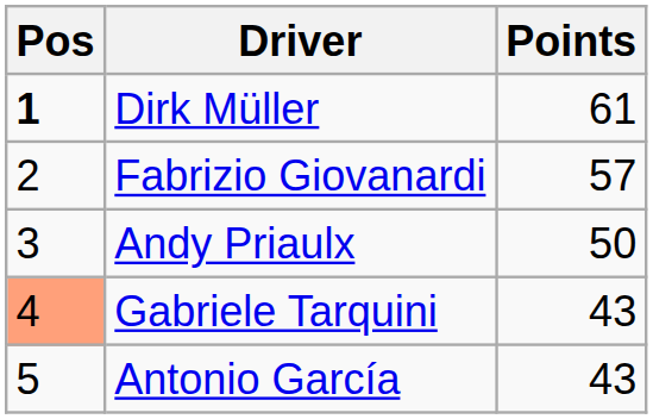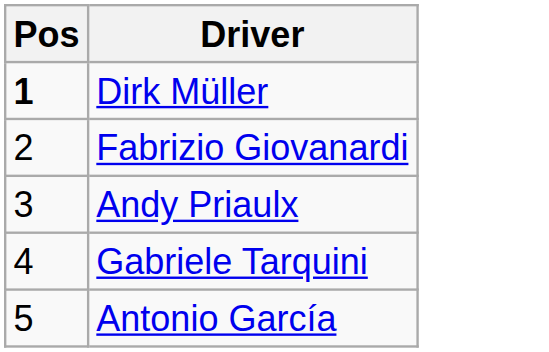 <table class="wikitable" style="font-size: 95%;">
 <tr>
 <th>Pos</th>
 <th>Driver</th>
-<th>Points</th>
 </tr>
 <tr>
 <td><strong>1</strong></td>
 <td> <a href='#'>Dirk Müller</a></td>
-<td align=right>61</td>
 </tr>
 <tr>
 <td>2</td>
 <td> <a href='#'>Fabrizio Giovanardi</a></td>
-<td align=right>57</td>
 </tr>
 <tr>
 <td>3</td>
 <td> <a href='#'>Andy Priaulx</a></td>
-<td align=right>50</td>
 </tr>
 <tr>
-<td style="background: lightsalmon;">4</td>
+<td>4</td>
 <td> <a href='#'>Gabriele Tarquini</a></td>
-<td align=right>43</td>
 </tr>
 <tr>
 <td>5</td>
 <td> <a href='#'>Antonio García</a></td>
-<td align=right>43</td>
 </tr>
 </table>
